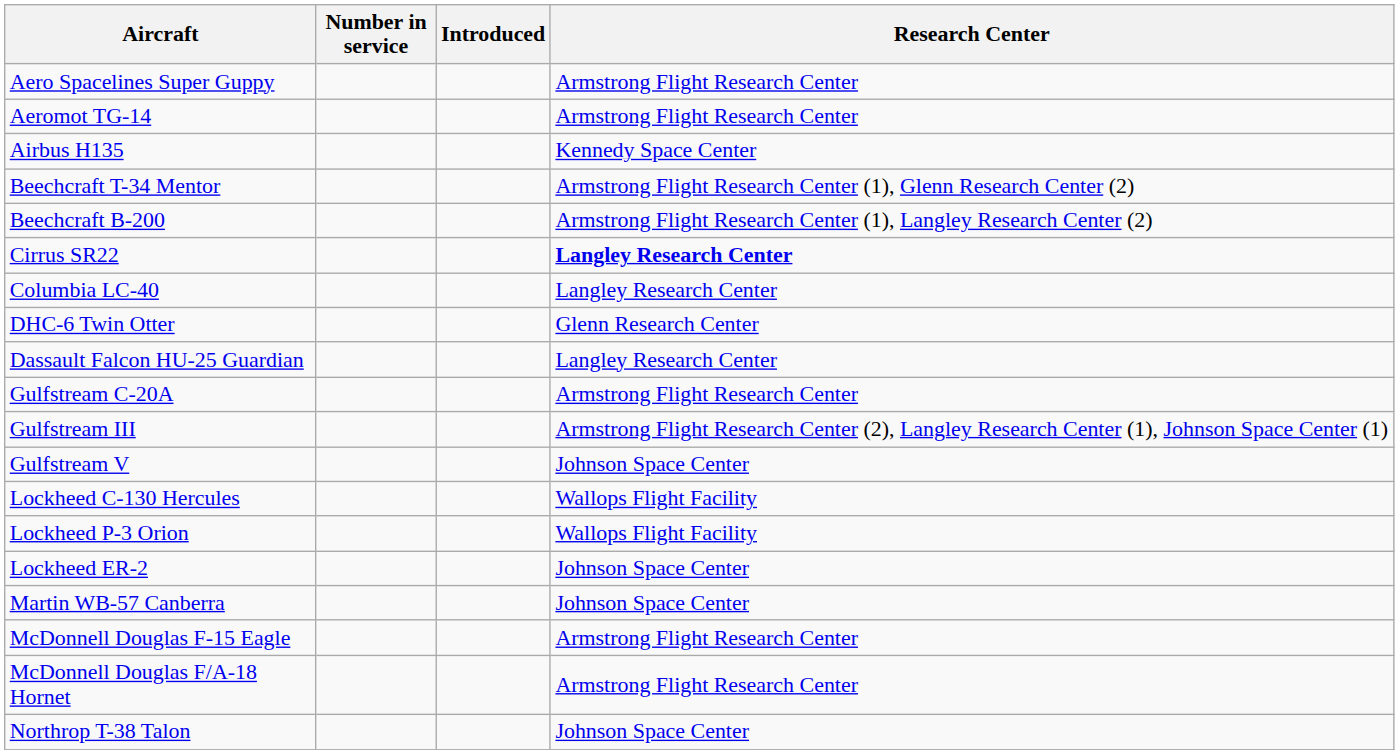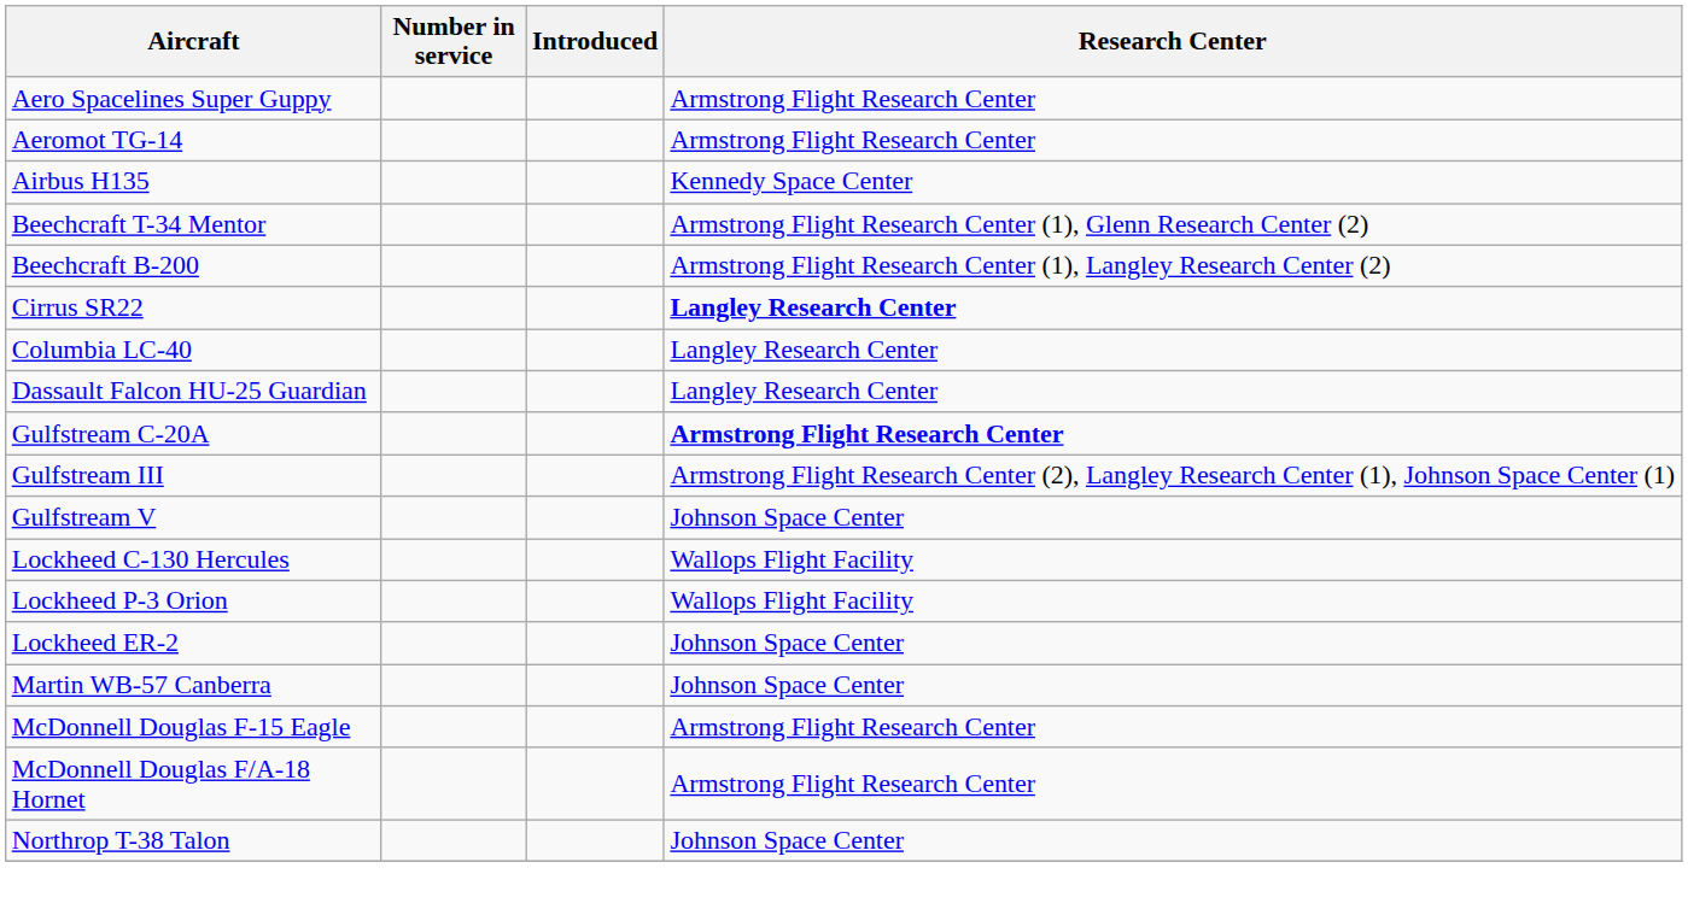 <table class="wikitable">
 <tr>
 <th width=220px>Aircraft</th>
 <th width=80px>Number in service</th>
 <th>Introduced</th>
 <th>Research Center</th>
 </tr>
 <tr>
 <td><a href='#'>Aero Spacelines Super Guppy</a></td>
 <td></td>
 <td></td>
 <td><a href='#'>Armstrong Flight Research Center</a></td>
 </tr>
 <tr>
 <td><a href='#'>Aeromot TG-14</a></td>
 <td></td>
 <td></td>
 <td><a href='#'>Armstrong Flight Research Center</a></td>
 </tr>
 <tr>
 <td><a href='#'>Airbus H135</a></td>
 <td></td>
 <td></td>
 <td><a href='#'>Kennedy Space Center</a></td>
 </tr>
 <tr>
 <td><a href='#'>Beechcraft T-34 Mentor</a></td>
 <td></td>
 <td></td>
 <td><a href='#'>Armstrong Flight Research Center</a> (1), <a href='#'>Glenn Research Center</a> (2)</td>
 </tr>
 <tr>
 <td><a href='#'>Beechcraft B-200</a></td>
 <td></td>
 <td></td>
 <td><a href='#'>Armstrong Flight Research Center</a> (1), <a href='#'>Langley Research Center</a> (2)</td>
 </tr>
 <tr>
 <td><a href='#'>Cirrus SR22</a></td>
 <td></td>
 <td></td>
 <td><strong><a href='#'>Langley Research Center</a></strong></td>
 </tr>
 <tr>
 <td><a href='#'>Columbia LC-40</a></td>
 <td></td>
 <td></td>
 <td><a href='#'>Langley Research Center</a></td>
 </tr>
 <tr>
-<td><a href='#'>DHC-6 Twin Otter</a></td>
-<td></td>
-<td></td>
-<td><a href='#'>Glenn Research Center</a></td>
-</tr>
-<tr>
 <td><a href='#'>Dassault Falcon HU-25 Guardian</a></td>
 <td></td>
 <td></td>
 <td><a href='#'>Langley Research Center</a></td>
 </tr>
 <tr>
 <td><a href='#'>Gulfstream C-20A</a></td>
 <td></td>
 <td></td>
-<td><a href='#'>Armstrong Flight Research Center</a></td>
+<td><strong><a href='#'>Armstrong Flight Research Center</a></strong></td>
 </tr>
 <tr>
 <td><a href='#'>Gulfstream III</a></td>
 <td></td>
 <td></td>
 <td><a href='#'>Armstrong Flight Research Center</a> (2), <a href='#'>Langley Research Center</a> (1), <a href='#'>Johnson Space Center</a> (1)</td>
 </tr>
 <tr>
 <td><a href='#'>Gulfstream V</a></td>
 <td></td>
 <td></td>
 <td><a href='#'>Johnson Space Center</a></td>
 </tr>
 <tr>
 <td><a href='#'>Lockheed C-130 Hercules</a></td>
 <td></td>
 <td></td>
 <td><a href='#'>Wallops Flight Facility</a></td>
 </tr>
 <tr>
 <td><a href='#'>Lockheed P-3 Orion</a></td>
 <td></td>
 <td></td>
 <td><a href='#'>Wallops Flight Facility</a></td>
 </tr>
 <tr>
 <td><a href='#'>Lockheed ER-2</a></td>
 <td></td>
 <td></td>
 <td><a href='#'>Johnson Space Center</a></td>
 </tr>
 <tr>
 <td><a href='#'>Martin WB-57 Canberra</a></td>
 <td></td>
 <td></td>
 <td><a href='#'>Johnson Space Center</a></td>
 </tr>
 <tr>
 <td><a href='#'>McDonnell Douglas F-15 Eagle</a></td>
 <td></td>
 <td></td>
 <td><a href='#'>Armstrong Flight Research Center</a></td>
 </tr>
 <tr>
 <td><a href='#'>McDonnell Douglas F/A-18 Hornet</a></td>
 <td></td>
 <td></td>
 <td><a href='#'>Armstrong Flight Research Center</a></td>
 </tr>
 <tr>
 <td><a href='#'>Northrop T-38 Talon</a></td>
 <td></td>
 <td></td>
 <td><a href='#'>Johnson Space Center</a></td>
 </tr>
 <tr>
 </tr>
 </table>
